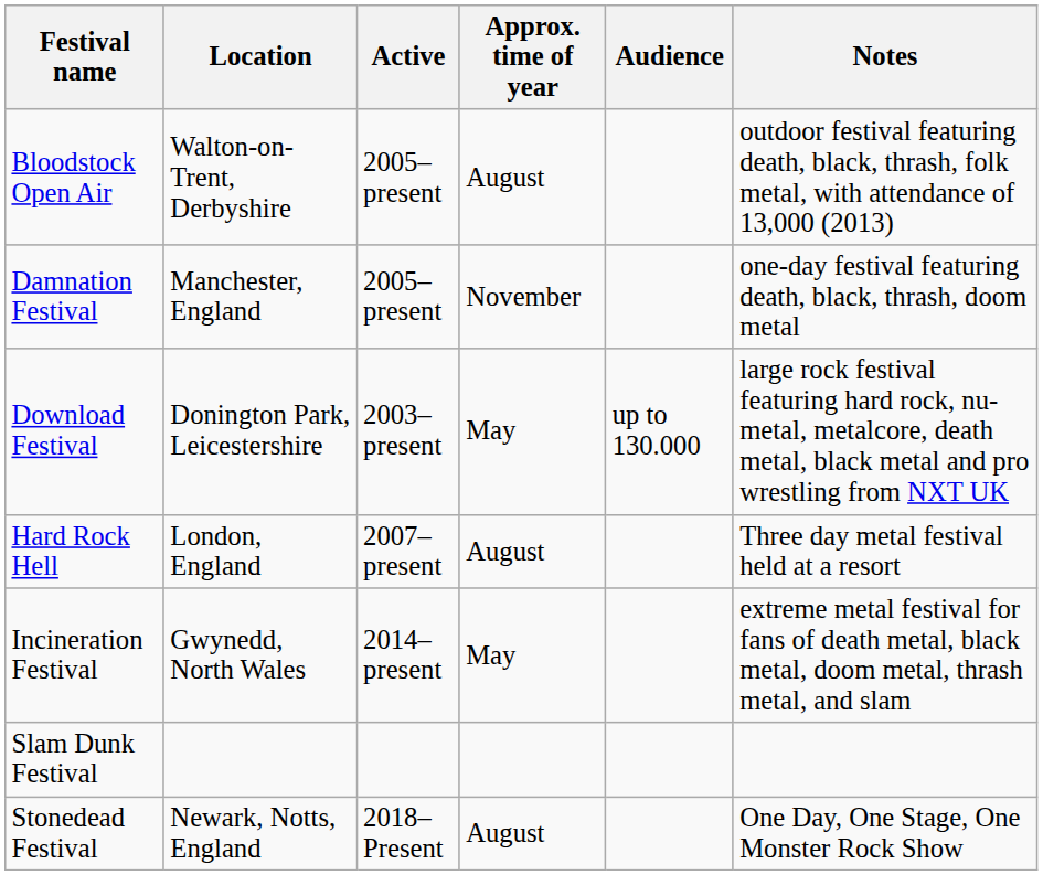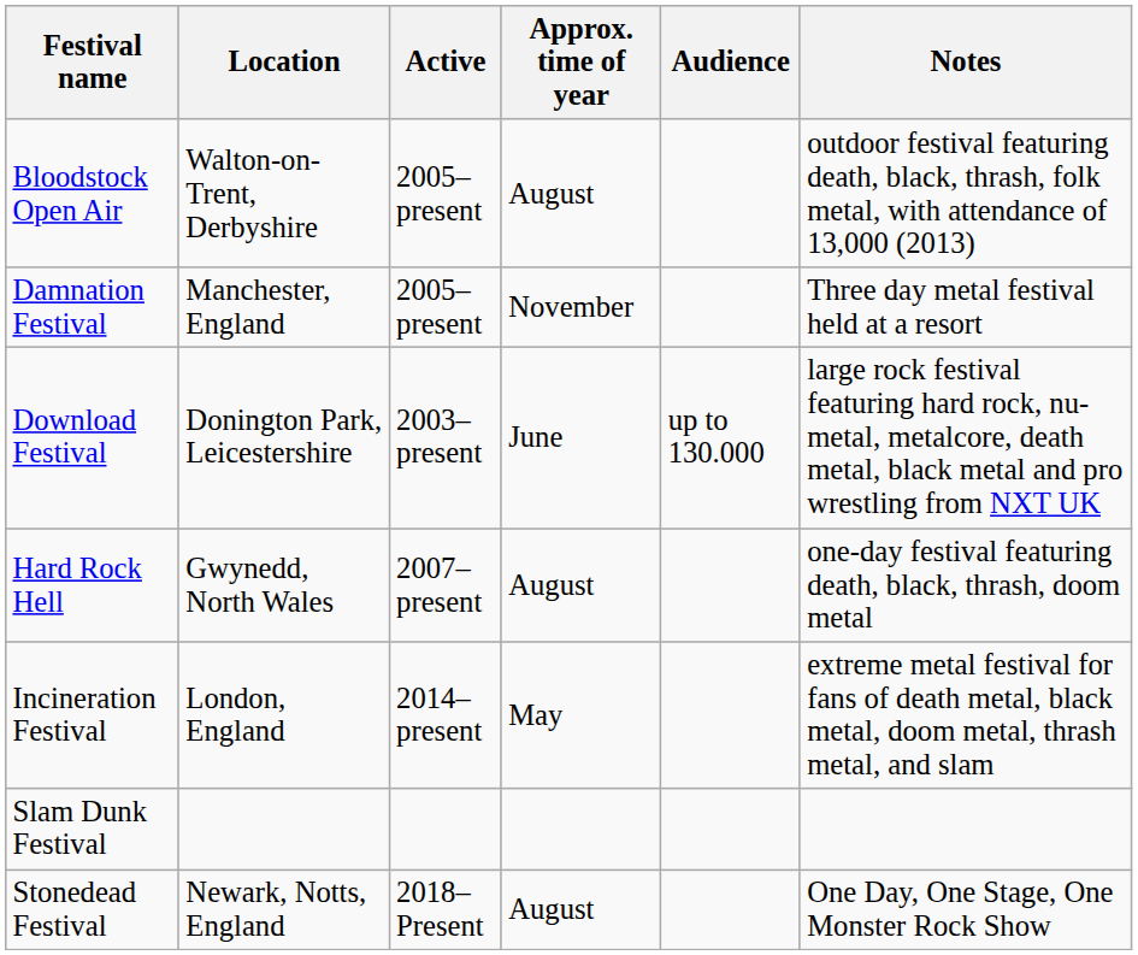 <table class="wikitable sortable">
 <tr>
 <th>Festival name</th>
 <th class="unsortable">Location</th>
 <th>Active</th>
 <th class="wikitable sortable">Approx. time of year</th>
 <th>Audience</th>
 <th class="unsortable">Notes</th>
 </tr>
 <tr>
 <td><a href='#'>Bloodstock Open Air</a></td>
 <td>Walton-on-Trent, Derbyshire</td>
 <td>2005–present</td>
 <td>August</td>
 <td></td>
 <td>outdoor festival featuring death, black, thrash, folk metal, with attendance of 13,000 (2013)</td>
 </tr>
 <tr>
 <td><a href='#'>Damnation Festival</a></td>
 <td>Manchester, England</td>
 <td>2005–present</td>
 <td>November</td>
 <td></td>
-<td>one-day festival featuring death, black, thrash, doom metal</td>
+<td>Three day metal festival held at a resort</td>
 </tr>
 <tr>
 <td><a href='#'>Download Festival</a></td>
 <td>Donington Park, Leicestershire</td>
 <td>2003–present</td>
-<td>May</td>
+<td>June</td>
 <td>up to 130.000</td>
 <td>large rock festival featuring hard rock, nu-metal, metalcore, death metal, black metal and pro wrestling from <a href='#'>NXT UK</a></td>
 </tr>
 <tr>
 <td><a href='#'>Hard Rock Hell</a></td>
-<td>London, England</td>
+<td>Gwynedd, North Wales</td>
 <td>2007–present</td>
 <td>August</td>
 <td></td>
-<td>Three day metal festival held at a resort</td>
+<td>one-day festival featuring death, black, thrash, doom metal</td>
 </tr>
 <tr>
 <td>Incineration Festival</td>
-<td>Gwynedd, North Wales</td>
+<td>London, England</td>
 <td>2014–present</td>
 <td>May</td>
 <td></td>
 <td>extreme metal festival for fans of death metal, black metal, doom metal, thrash metal, and slam</td>
 </tr>
 <tr>
 <td>Slam Dunk Festival</td>
 <td></td>
 <td></td>
 <td></td>
 <td></td>
 <td></td>
 </tr>
 <tr>
 <td>Stonedead Festival</td>
 <td>Newark, Notts, England</td>
 <td>2018–Present</td>
 <td>August</td>
 <td></td>
 <td>One Day, One Stage, One Monster Rock Show</td>
 </tr>
 </table>
